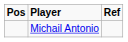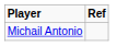 <table class="wikitable">
 <tr>
-<td><strong>Pos</strong></td>
 <td><strong>Player</strong></td>
 <td><strong>Ref</strong></td>
 </tr>
 <tr>
-<td></td>
 <td> <a href='#'>Michail Antonio</a></td>
 <td></td>
 </tr>
 </table>
